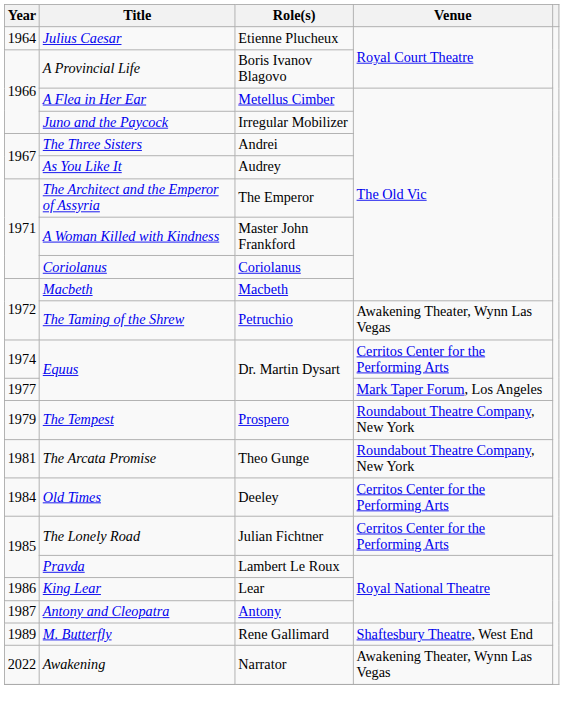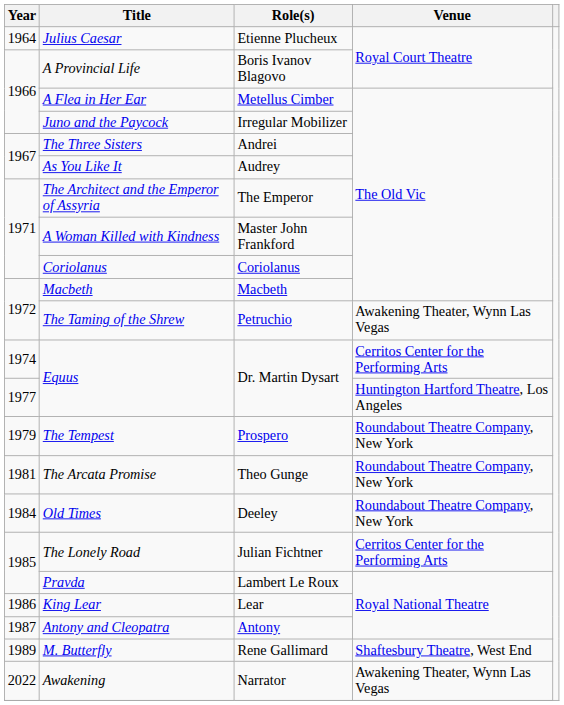 <table class="wikitable plainrowheaders sortable" style="margin-right: 0;">
 <tr>
 <th scope="col">Year</th>
 <th scope="col">Title</th>
 <th scope="col">Role(s)</th>
 <th scope="col">Venue</th>
 <th scope="col" class="unsortable"></th>
 </tr>
 <tr>
 <td>1964</td>
 <td><em><a href='#'>Julius Caesar</a></em></td>
 <td>Etienne Plucheux</td>
 <td rowspan=2><a href='#'>Royal Court Theatre</a></td>
 <td rowspan="23"></td>
 </tr>
 <tr>
 <td rowspan="3">1966</td>
 <td><em>A Provincial Life</em></td>
 <td>Boris Ivanov Blagovo</td>
 </tr>
 <tr>
 <td><em><a href='#'>A Flea in Her Ear</a></em></td>
 <td><a href='#'>Metellus Cimber</a></td>
 <td rowspan=8><a href='#'>The Old Vic</a></td>
 </tr>
 <tr>
 <td><em><a href='#'>Juno and the Paycock</a></em></td>
 <td>Irregular Mobilizer</td>
 </tr>
 <tr>
 <td rowspan="2">1967</td>
 <td><em><a href='#'>The Three Sisters</a></em></td>
 <td>Andrei</td>
 </tr>
 <tr>
 <td><em><a href='#'>As You Like It</a></em></td>
 <td>Audrey</td>
 </tr>
 <tr>
 <td rowspan="3">1971</td>
 <td><em><a href='#'>The Architect and the Emperor of Assyria</a></em></td>
 <td>The Emperor</td>
 </tr>
 <tr>
 <td><em><a href='#'>A Woman Killed with Kindness</a></em></td>
 <td>Master John Frankford</td>
 </tr>
 <tr>
 <td><em><a href='#'>Coriolanus</a></em></td>
 <td><a href='#'>Coriolanus</a></td>
 </tr>
 <tr>
 <td rowspan="2">1972</td>
 <td><em><a href='#'>Macbeth</a></em></td>
 <td><a href='#'>Macbeth</a></td>
 </tr>
 <tr>
 <td><em><a href='#'>The Taming of the Shrew</a></em></td>
 <td><a href='#'>Petruchio</a></td>
 <td>Awakening Theater, Wynn Las Vegas</td>
 </tr>
 <tr>
 <td>1974</td>
 <td rowspan=2><em><a href='#'>Equus</a></em></td>
 <td rowspan=2>Dr. Martin Dysart</td>
 <td><a href='#'>Cerritos Center for the Performing Arts</a></td>
 </tr>
 <tr>
 <td>1977</td>
-<td><a href='#'>Mark Taper Forum</a>, Los Angeles</td>
+<td><a href='#'>Huntington Hartford Theatre</a>, Los Angeles</td>
 </tr>
 <tr>
 <td>1979</td>
 <td><em><a href='#'>The Tempest</a></em></td>
 <td><a href='#'>Prospero</a></td>
 <td><a href='#'>Roundabout Theatre Company</a>, New York</td>
 </tr>
 <tr>
 <td>1981</td>
 <td><em>The Arcata Promise</em></td>
 <td>Theo Gunge</td>
 <td><a href='#'>Roundabout Theatre Company</a>, New York</td>
 </tr>
 <tr>
 <td>1984</td>
 <td><em><a href='#'>Old Times</a></em></td>
 <td>Deeley</td>
-<td><a href='#'>Cerritos Center for the Performing Arts</a></td>
+<td><a href='#'>Roundabout Theatre Company</a>, New York</td>
 </tr>
 <tr>
 <td rowspan="2">1985</td>
 <td><em>The Lonely Road</em></td>
 <td>Julian Fichtner</td>
 <td><a href='#'>Cerritos Center for the Performing Arts</a></td>
 </tr>
 <tr>
 <td><em><a href='#'>Pravda</a></em></td>
 <td>Lambert Le Roux</td>
 <td rowspan=3><a href='#'>Royal National Theatre</a></td>
 </tr>
 <tr>
 <td>1986</td>
 <td><em><a href='#'>King Lear</a></em></td>
 <td>Lear</td>
 </tr>
 <tr>
 <td>1987</td>
 <td><em><a href='#'>Antony and Cleopatra</a></em></td>
 <td><a href='#'>Antony</a></td>
 </tr>
 <tr>
 <td>1989</td>
 <td><em><a href='#'>M. Butterfly</a></em></td>
 <td>Rene Gallimard</td>
 <td><a href='#'>Shaftesbury Theatre</a>, West End</td>
 </tr>
 <tr>
 <td>2022</td>
 <td><em>Awakening</em></td>
 <td>Narrator</td>
 <td>Awakening Theater, Wynn Las Vegas</td>
 </tr>
 <tr>
 </tr>
 </table>
